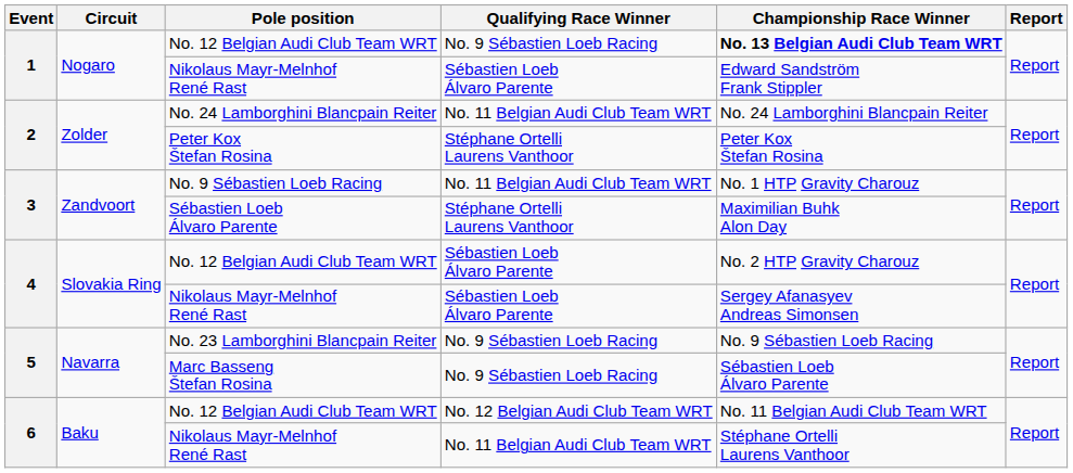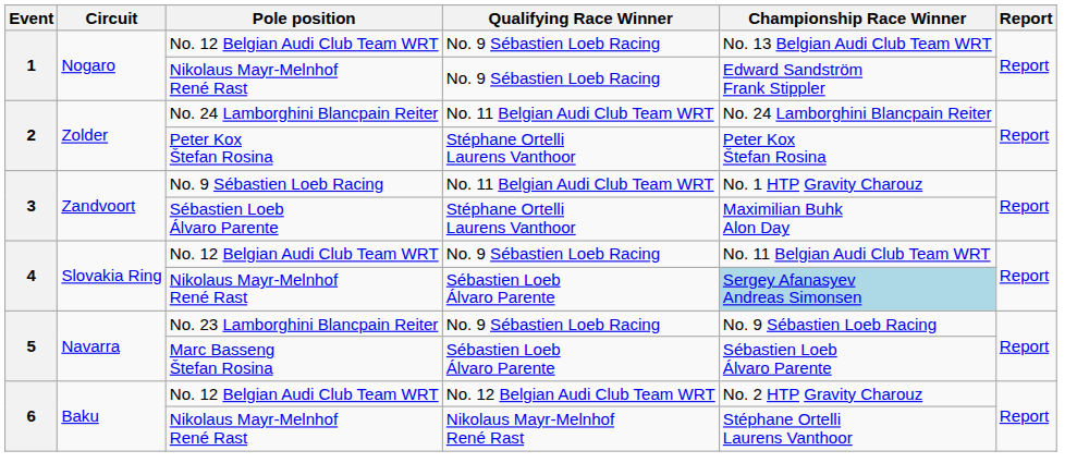 <table class="wikitable" style="font-size: 85%;">
 <tr>
 <th>Event</th>
 <th>Circuit</th>
 <th>Pole position</th>
 <th>Qualifying Race Winner</th>
 <th>Championship Race Winner</th>
 <th>Report</th>
 </tr>
 <tr>
 <th rowspan=2>1</th>
 <td rowspan=2> <a href='#'>Nogaro</a></td>
 <td> No. 12 <a href='#'>Belgian Audi Club Team WRT</a></td>
 <td> No. 9 <a href='#'>Sébastien Loeb Racing</a></td>
-<td><strong> No. 13 <a href='#'>Belgian Audi Club Team WRT</a></strong></td>
+<td> No. 13 <a href='#'>Belgian Audi Club Team WRT</a></td>
 <td rowspan=2><a href='#'>Report</a></td>
 </tr>
 <tr>
 <td> <a href='#'>Nikolaus Mayr-Melnhof</a><br> <a href='#'>René Rast</a></td>
-<td> <a href='#'>Sébastien Loeb</a><br> <a href='#'>Álvaro Parente</a></td>
+<td> No. 9 <a href='#'>Sébastien Loeb Racing</a></td>
 <td> <a href='#'>Edward Sandström</a><br> <a href='#'>Frank Stippler</a></td>
 </tr>
 <tr>
 <th rowspan=2>2</th>
 <td rowspan=2> <a href='#'>Zolder</a></td>
 <td> No. 24 <a href='#'>Lamborghini Blancpain Reiter</a></td>
 <td> No. 11 <a href='#'>Belgian Audi Club Team WRT</a></td>
 <td> No. 24 <a href='#'>Lamborghini Blancpain Reiter</a></td>
 <td rowspan=2><a href='#'>Report</a></td>
 </tr>
 <tr>
 <td> <a href='#'>Peter Kox</a><br> <a href='#'>Štefan Rosina</a></td>
 <td> <a href='#'>Stéphane Ortelli</a><br> <a href='#'>Laurens Vanthoor</a></td>
 <td> <a href='#'>Peter Kox</a><br> <a href='#'>Štefan Rosina</a></td>
 </tr>
 <tr>
 <th rowspan=2>3</th>
 <td rowspan=2> <a href='#'>Zandvoort</a></td>
 <td> No. 9 <a href='#'>Sébastien Loeb Racing</a></td>
 <td> No. 11 <a href='#'>Belgian Audi Club Team WRT</a></td>
 <td> No. 1 <a href='#'>HTP</a> <a href='#'>Gravity Charouz</a></td>
 <td rowspan=2><a href='#'>Report</a></td>
 </tr>
 <tr>
 <td> <a href='#'>Sébastien Loeb</a><br> <a href='#'>Álvaro Parente</a></td>
 <td> <a href='#'>Stéphane Ortelli</a><br> <a href='#'>Laurens Vanthoor</a></td>
 <td> <a href='#'>Maximilian Buhk</a><br> <a href='#'>Alon Day</a></td>
 </tr>
 <tr>
 <th rowspan=2>4</th>
 <td rowspan=2> <a href='#'>Slovakia Ring</a></td>
 <td> No. 12 <a href='#'>Belgian Audi Club Team WRT</a></td>
-<td> <a href='#'>Sébastien Loeb</a><br> <a href='#'>Álvaro Parente</a></td>
-<td> No. 2 <a href='#'>HTP</a> <a href='#'>Gravity Charouz</a></td>
+<td> No. 9 <a href='#'>Sébastien Loeb Racing</a></td>
+<td> No. 11 <a href='#'>Belgian Audi Club Team WRT</a></td>
 <td rowspan=2><a href='#'>Report</a></td>
 </tr>
 <tr>
 <td> <a href='#'>Nikolaus Mayr-Melnhof</a><br> <a href='#'>René Rast</a></td>
 <td> <a href='#'>Sébastien Loeb</a><br> <a href='#'>Álvaro Parente</a></td>
-<td> <a href='#'>Sergey Afanasyev</a><br> <a href='#'>Andreas Simonsen</a></td>
+<td style="background: lightblue;"> <a href='#'>Sergey Afanasyev</a><br> <a href='#'>Andreas Simonsen</a></td>
 </tr>
 <tr>
 <th rowspan=2>5</th>
 <td rowspan=2> <a href='#'>Navarra</a></td>
 <td> No. 23 <a href='#'>Lamborghini Blancpain Reiter</a></td>
 <td> No. 9 <a href='#'>Sébastien Loeb Racing</a></td>
 <td> No. 9 <a href='#'>Sébastien Loeb Racing</a></td>
 <td rowspan=2><a href='#'>Report</a></td>
 </tr>
 <tr>
 <td> <a href='#'>Marc Basseng</a><br> <a href='#'>Štefan Rosina</a></td>
-<td> No. 9 <a href='#'>Sébastien Loeb Racing</a></td>
+<td> <a href='#'>Sébastien Loeb</a><br> <a href='#'>Álvaro Parente</a></td>
 <td> <a href='#'>Sébastien Loeb</a><br> <a href='#'>Álvaro Parente</a></td>
 </tr>
 <tr>
 <th rowspan=2>6</th>
 <td rowspan=2> <a href='#'>Baku</a></td>
 <td> No. 12 <a href='#'>Belgian Audi Club Team WRT</a></td>
 <td> No. 12 <a href='#'>Belgian Audi Club Team WRT</a></td>
-<td> No. 11 <a href='#'>Belgian Audi Club Team WRT</a></td>
+<td> No. 2 <a href='#'>HTP</a> <a href='#'>Gravity Charouz</a></td>
 <td rowspan=2><a href='#'>Report</a></td>
 </tr>
 <tr>
 <td> <a href='#'>Nikolaus Mayr-Melnhof</a><br> <a href='#'>René Rast</a></td>
-<td> No. 11 <a href='#'>Belgian Audi Club Team WRT</a></td>
+<td> <a href='#'>Nikolaus Mayr-Melnhof</a><br> <a href='#'>René Rast</a></td>
 <td> <a href='#'>Stéphane Ortelli</a><br> <a href='#'>Laurens Vanthoor</a></td>
 </tr>
 </table>
